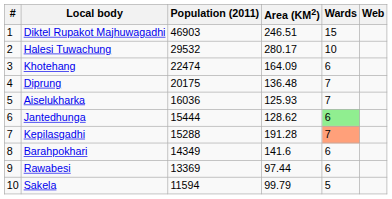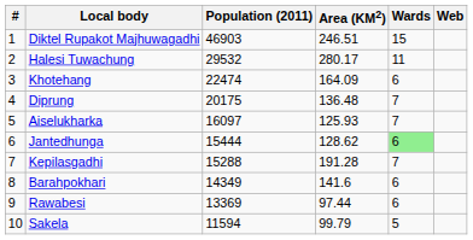 <table class="wikitable sortable">
 <tr>
 <th>#</th>
 <th>Local body</th>
 <th>Population (2011)</th>
 <th>Area (KM<sup>2</sup>)</th>
 <th>Wards</th>
 <th>Web</th>
 </tr>
 <tr>
 <td>1</td>
 <td><a href='#'>Diktel Rupakot Majhuwagadhi</a></td>
 <td>46903</td>
 <td>246.51</td>
 <td>15</td>
 <td></td>
 </tr>
 <tr>
 <td>2</td>
 <td><a href='#'>Halesi Tuwachung</a></td>
 <td>29532</td>
 <td>280.17</td>
-<td>10</td>
+<td>11</td>
 <td></td>
 </tr>
 <tr>
 <td>3</td>
 <td><a href='#'>Khotehang</a></td>
 <td>22474</td>
 <td>164.09</td>
 <td>6</td>
 <td></td>
 </tr>
 <tr>
 <td>4</td>
 <td><a href='#'>Diprung</a></td>
 <td>20175</td>
 <td>136.48</td>
 <td>7</td>
 <td></td>
 </tr>
 <tr>
 <td>5</td>
 <td><a href='#'>Aiselukharka</a></td>
-<td>16036</td>
+<td>16097</td>
 <td>125.93</td>
 <td>7</td>
 <td></td>
 </tr>
 <tr>
 <td>6</td>
 <td><a href='#'>Jantedhunga</a></td>
 <td>15444</td>
 <td>128.62</td>
 <td style="background: lightgreen;">6</td>
 <td></td>
 </tr>
 <tr>
 <td>7</td>
 <td><a href='#'>Kepilasgadhi</a></td>
 <td>15288</td>
 <td>191.28</td>
-<td style="background: lightsalmon;">7</td>
+<td>7</td>
 <td></td>
 </tr>
 <tr>
 <td>8</td>
 <td><a href='#'>Barahpokhari</a></td>
 <td>14349</td>
 <td>141.6</td>
 <td>6</td>
 <td></td>
 </tr>
 <tr>
 <td>9</td>
 <td><a href='#'>Rawabesi</a></td>
 <td>13369</td>
 <td>97.44</td>
 <td>6</td>
 <td></td>
 </tr>
 <tr>
 <td>10</td>
 <td><a href='#'>Sakela</a></td>
 <td>11594</td>
 <td>99.79</td>
 <td>5</td>
 <td></td>
 </tr>
 </table>
